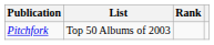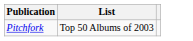 <table class="sortable wikitable">
 <tr>
 <th>Publication</th>
 <th>List</th>
-<th>Rank</th>
 <th class="unsortable"></th>
 </tr>
 <tr>
 <td><em><a href='#'>Pitchfork</a></em></td>
 <td>Top 50 Albums of 2003</td>
 <td></td>
-<td></td>
 </tr>
 </table>
